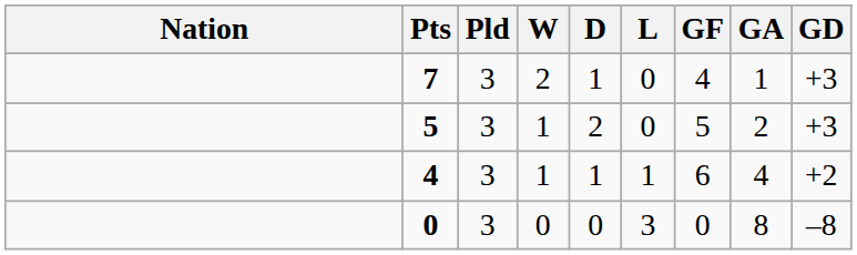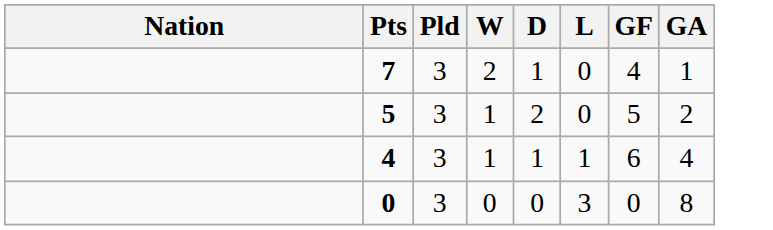 <table class="wikitable" style="text-align: center;">
 <tr>
 <th width=200>Nation</th>
 <th width=20>Pts</th>
 <th width=20>Pld</th>
 <th width=20>W</th>
 <th width=20>D</th>
 <th width=20>L</th>
 <th width=20>GF</th>
 <th width=20>GA</th>
-<th width=20>GD</th>
 </tr>
 <tr>
 <td style="text-align:left"></td>
 <td><strong>7</strong></td>
 <td>3</td>
 <td>2</td>
 <td>1</td>
 <td>0</td>
 <td>4</td>
 <td>1</td>
-<td>+3</td>
 </tr>
 <tr>
 <td style="text-align:left"></td>
 <td><strong>5</strong></td>
 <td>3</td>
 <td>1</td>
 <td>2</td>
 <td>0</td>
 <td>5</td>
 <td>2</td>
-<td>+3</td>
 </tr>
 <tr>
 <td style="text-align:left"></td>
 <td><strong>4</strong></td>
 <td>3</td>
 <td>1</td>
 <td>1</td>
 <td>1</td>
 <td>6</td>
 <td>4</td>
-<td>+2</td>
 </tr>
 <tr>
 <td style="text-align:left"></td>
 <td><strong>0</strong></td>
 <td>3</td>
 <td>0</td>
 <td>0</td>
 <td>3</td>
 <td>0</td>
 <td>8</td>
-<td>–8</td>
 </tr>
 </table>
